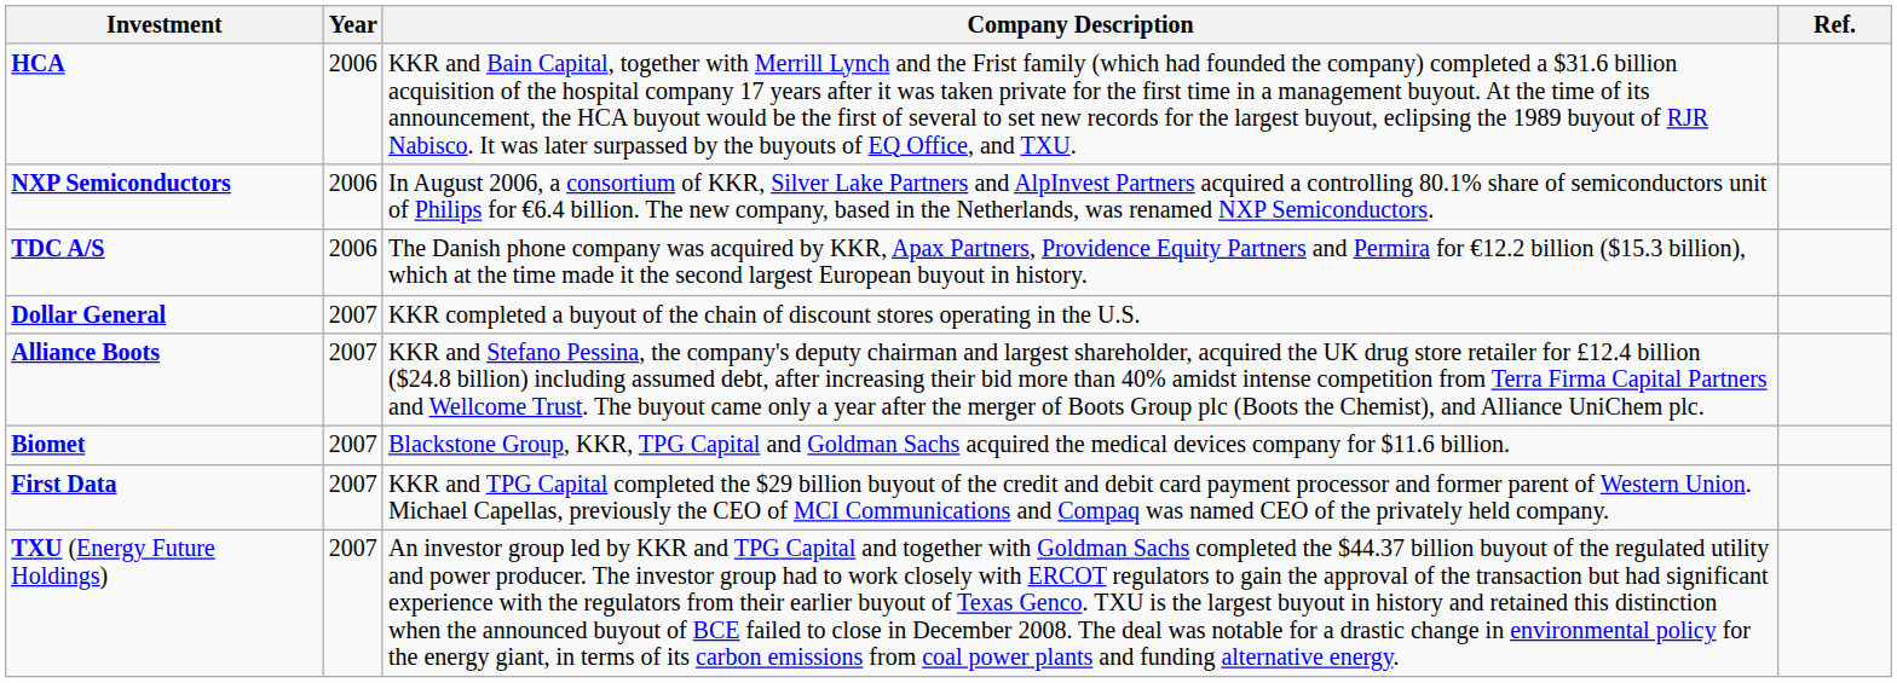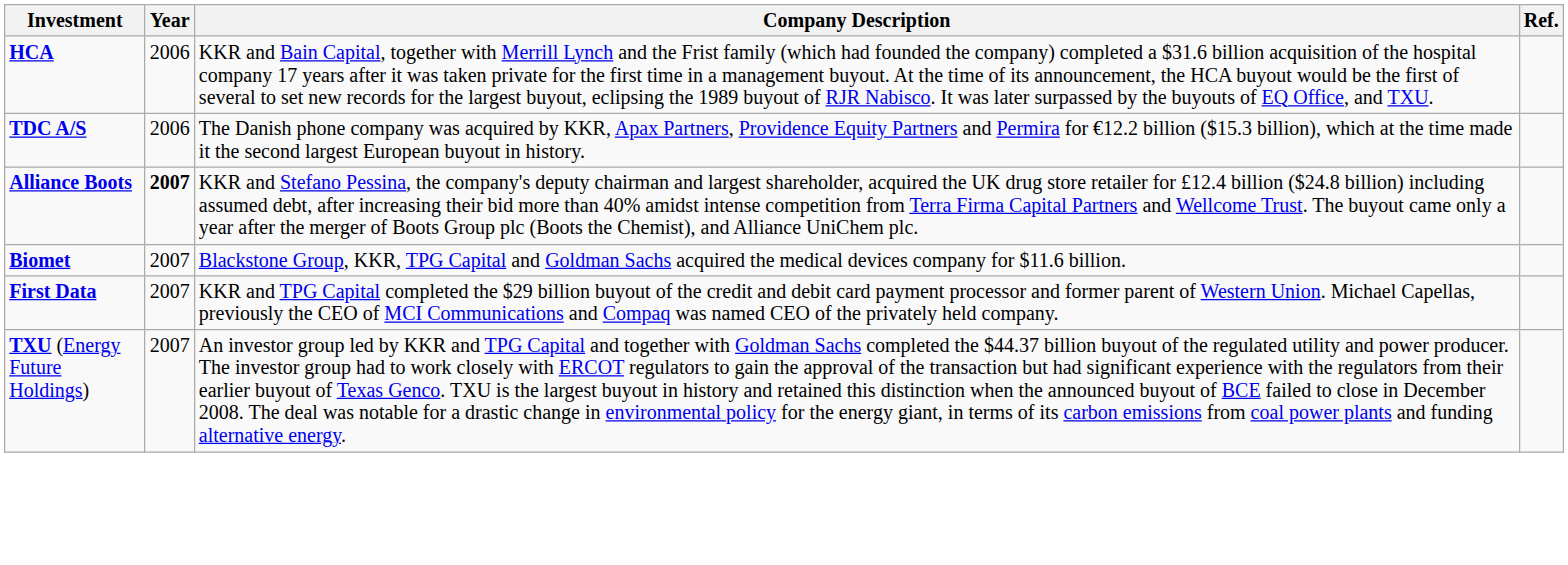 <table class="wikitable">
 <tr>
 <th>Investment</th>
 <th style="width:auto">Year</th>
 <th>Company Description</th>
 <th style="width:auto">Ref.</th>
 </tr>
 <tr valign=top>
 <td><strong><a href='#'>HCA</a></strong></td>
 <td>2006</td>
 <td>KKR and <a href='#'>Bain Capital</a>, together with <a href='#'>Merrill Lynch</a> and the Frist family (which had founded the company) completed a $31.6 billion acquisition of the hospital company 17 years after it was taken private for the first time in a management buyout. At the time of its announcement, the HCA buyout would be the first of several to set new records for the largest buyout, eclipsing the 1989 buyout of <a href='#'>RJR Nabisco</a>. It was later surpassed by the buyouts of <a href='#'>EQ Office</a>, and <a href='#'>TXU</a>.</td>
 <td></td>
 </tr>
 <tr valign=top>
-<td><strong><a href='#'>NXP Semiconductors</a></strong></td>
-<td>2006</td>
-<td>In August 2006, a <a href='#'>consortium</a> of KKR, <a href='#'>Silver Lake Partners</a> and <a href='#'>AlpInvest Partners</a> acquired a controlling 80.1% share of semiconductors unit of <a href='#'>Philips</a> for €6.4 billion. The new company, based in the Netherlands, was renamed <a href='#'>NXP Semiconductors</a>.</td>
-<td></td>
-</tr>
-<tr valign=top>
 <td><strong><a href='#'>TDC A/S</a></strong></td>
 <td>2006</td>
 <td>The Danish phone company was acquired by KKR, <a href='#'>Apax Partners</a>, <a href='#'>Providence Equity Partners</a> and <a href='#'>Permira</a> for €12.2 billion ($15.3 billion), which at the time made it the second largest European buyout in history.</td>
 <td></td>
 </tr>
 <tr valign=top>
-<td><strong><a href='#'>Dollar General</a></strong></td>
-<td>2007</td>
-<td style="width:74%; vertical-align:top;">KKR completed a buyout of the chain of discount stores operating in the U.S.</td>
-<td style="width:6%; vertical-align:top;"></td>
-</tr>
-<tr valign=top>
 <td><strong><a href='#'>Alliance Boots</a></strong></td>
-<td>2007</td>
+<td><strong>2007</strong></td>
 <td>KKR and <a href='#'>Stefano Pessina</a>, the company's deputy chairman and largest shareholder, acquired the UK drug store retailer for £12.4 billion ($24.8 billion) including assumed debt, after increasing their bid more than 40% amidst intense competition from <a href='#'>Terra Firma Capital Partners</a> and <a href='#'>Wellcome Trust</a>. The buyout came only a year after the merger of Boots Group plc (Boots the Chemist), and Alliance UniChem plc.</td>
 <td></td>
 </tr>
 <tr valign=top>
 <td><strong><a href='#'>Biomet</a></strong></td>
 <td>2007</td>
 <td><a href='#'>Blackstone Group</a>, KKR, <a href='#'>TPG Capital</a> and <a href='#'>Goldman Sachs</a> acquired the medical devices company for $11.6 billion.</td>
 <td></td>
 </tr>
 <tr valign=top>
 <td><strong><a href='#'>First Data</a></strong></td>
 <td>2007</td>
 <td>KKR and <a href='#'>TPG Capital</a> completed the $29 billion buyout of the credit and debit card payment processor and former parent of <a href='#'>Western Union</a>. Michael Capellas, previously the CEO of <a href='#'>MCI Communications</a> and <a href='#'>Compaq</a> was named CEO of the privately held company.</td>
 <td></td>
 </tr>
 <tr valign=top>
 <td><strong><a href='#'>TXU</a></strong> (<a href='#'>Energy Future Holdings</a>)</td>
 <td>2007</td>
 <td>An investor group led by KKR and <a href='#'>TPG Capital</a> and together with <a href='#'>Goldman Sachs</a> completed the $44.37 billion buyout of the regulated utility and power producer. The investor group had to work closely with <a href='#'>ERCOT</a> regulators to gain the approval of the transaction but had significant experience with the regulators from their earlier buyout of <a href='#'>Texas Genco</a>. TXU is the largest buyout in history and retained this distinction when the announced buyout of <a href='#'>BCE</a> failed to close in December 2008. The deal was notable for a drastic change in <a href='#'>environmental policy</a> for the energy giant, in terms of its <a href='#'>carbon emissions</a> from <a href='#'>coal power plants</a> and funding <a href='#'>alternative energy</a>.</td>
 <td></td>
 </tr>
 </table>
